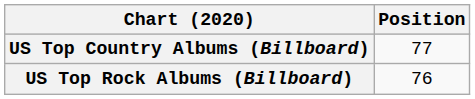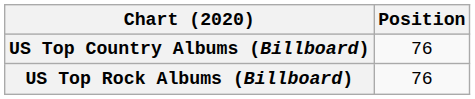 <table class="wikitable sortable plainrowheaders" style="text-align:center">
 <tr>
 <th scope="col">Chart (2020)</th>
 <th scope="col">Position</th>
 </tr>
 <tr>
 <th scope="row">US Top Country Albums (<em>Billboard</em>)</th>
-<td>77</td>
+<td>76</td>
 </tr>
 <tr>
 <th scope="row">US Top Rock Albums (<em>Billboard</em>)</th>
 <td>76</td>
 </tr>
 </table>
